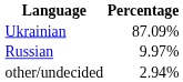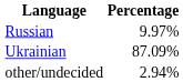 <table class="standard">
 <tr>
 <th>Language</th>
 <th>Percentage</th>
 </tr>
 <tr>
+<td><a href='#'>Russian</a></td>
+<td align="right">9.97%</td>
+</tr>
+<tr>
 <td><a href='#'>Ukrainian</a></td>
 <td align="right">87.09%</td>
-</tr>
-<tr>
-<td><a href='#'>Russian</a></td>
-<td align="right">9.97%</td>
 </tr>
 <tr>
 <td>other/undecided</td>
 <td align="right">2.94%</td>
 </tr>
 </table>
